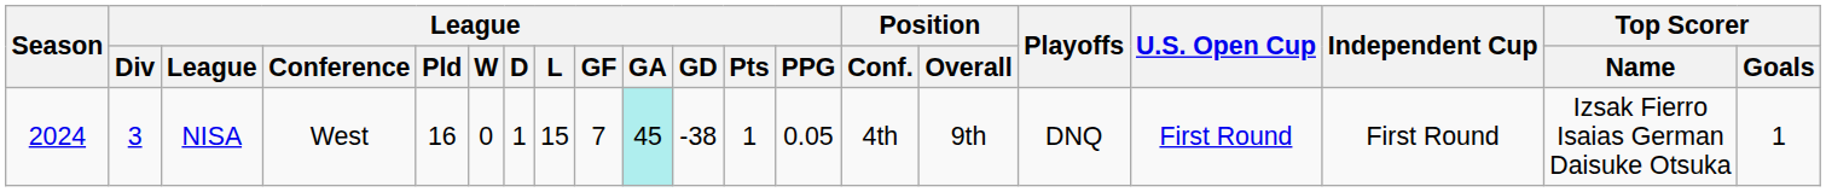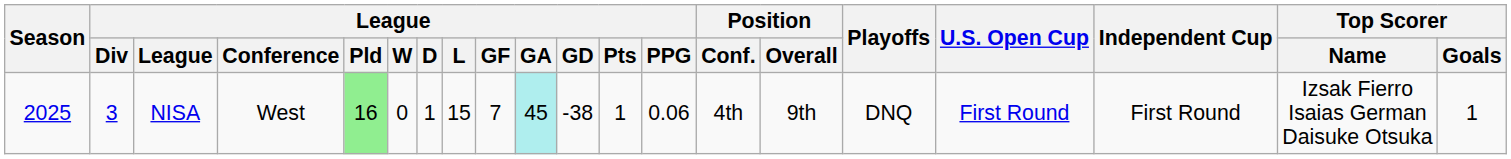 <table class="wikitable" style="text-align: center">
 <tr>
 <th rowspan="2" scope="col">Season</th>
 <th colspan="12" scope="col">League</th>
 <th colspan="2" scope="col">Position</th>
 <th rowspan="2" scope="col">Playoffs</th>
 <th rowspan="2" scope="col"><a href='#'>U.S. Open Cup</a></th>
 <th rowspan="2" scope="col">Independent Cup</th>
 <th colspan="3" scope="col">Top Scorer</th>
 </tr>
 <tr>
 <th>Div</th>
 <th>League</th>
 <th>Conference</th>
 <th>Pld</th>
 <th>W</th>
 <th>D</th>
 <th>L</th>
 <th>GF</th>
 <th>GA</th>
 <th>GD</th>
 <th>Pts</th>
 <th>PPG</th>
 <th>Conf.</th>
 <th>Overall</th>
 <th>Name</th>
 <th>Goals</th>
 </tr>
 <tr>
-<td><a href='#'>2024</a></td>
+<td><a href='#'>2025</a></td>
 <td><a href='#'>3</a></td>
 <td><a href='#'>NISA</a></td>
 <td>West</td>
-<td>16</td>
+<td style="background: lightgreen;">16</td>
 <td>0</td>
 <td>1</td>
 <td>15</td>
 <td>7</td>
 <td style="background: paleturquoise;">45</td>
 <td>-38</td>
 <td>1</td>
-<td>0.05</td>
+<td>0.06</td>
 <td>4th</td>
 <td>9th</td>
 <td>DNQ</td>
 <td><a href='#'>First Round</a></td>
 <td>First Round</td>
 <td> Izsak Fierro<br> Isaias German<br> Daisuke Otsuka</td>
 <td>1</td>
 </tr>
 </table>
